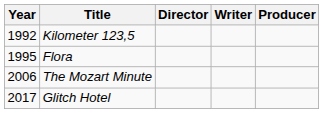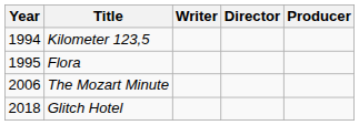 <table class="wikitable">
 <tr>
 <th>Year</th>
 <th>Title</th>
+<th>Writer</th>
 <th>Director</th>
-<th>Writer</th>
 <th>Producer</th>
 </tr>
 <tr>
-<td>1992</td>
+<td>1994</td>
 <td><em>Kilometer 123,5</em></td>
 <td></td>
 <td></td>
 <td></td>
 </tr>
 <tr>
 <td>1995</td>
 <td><em>Flora</em></td>
 <td></td>
 <td></td>
 <td></td>
 </tr>
 <tr>
 <td>2006</td>
 <td><em>The Mozart Minute</em></td>
 <td></td>
 <td></td>
 <td></td>
 </tr>
 <tr>
-<td>2017</td>
+<td>2018</td>
 <td><em>Glitch Hotel</em></td>
 <td></td>
 <td></td>
 <td></td>
 </tr>
 </table>
